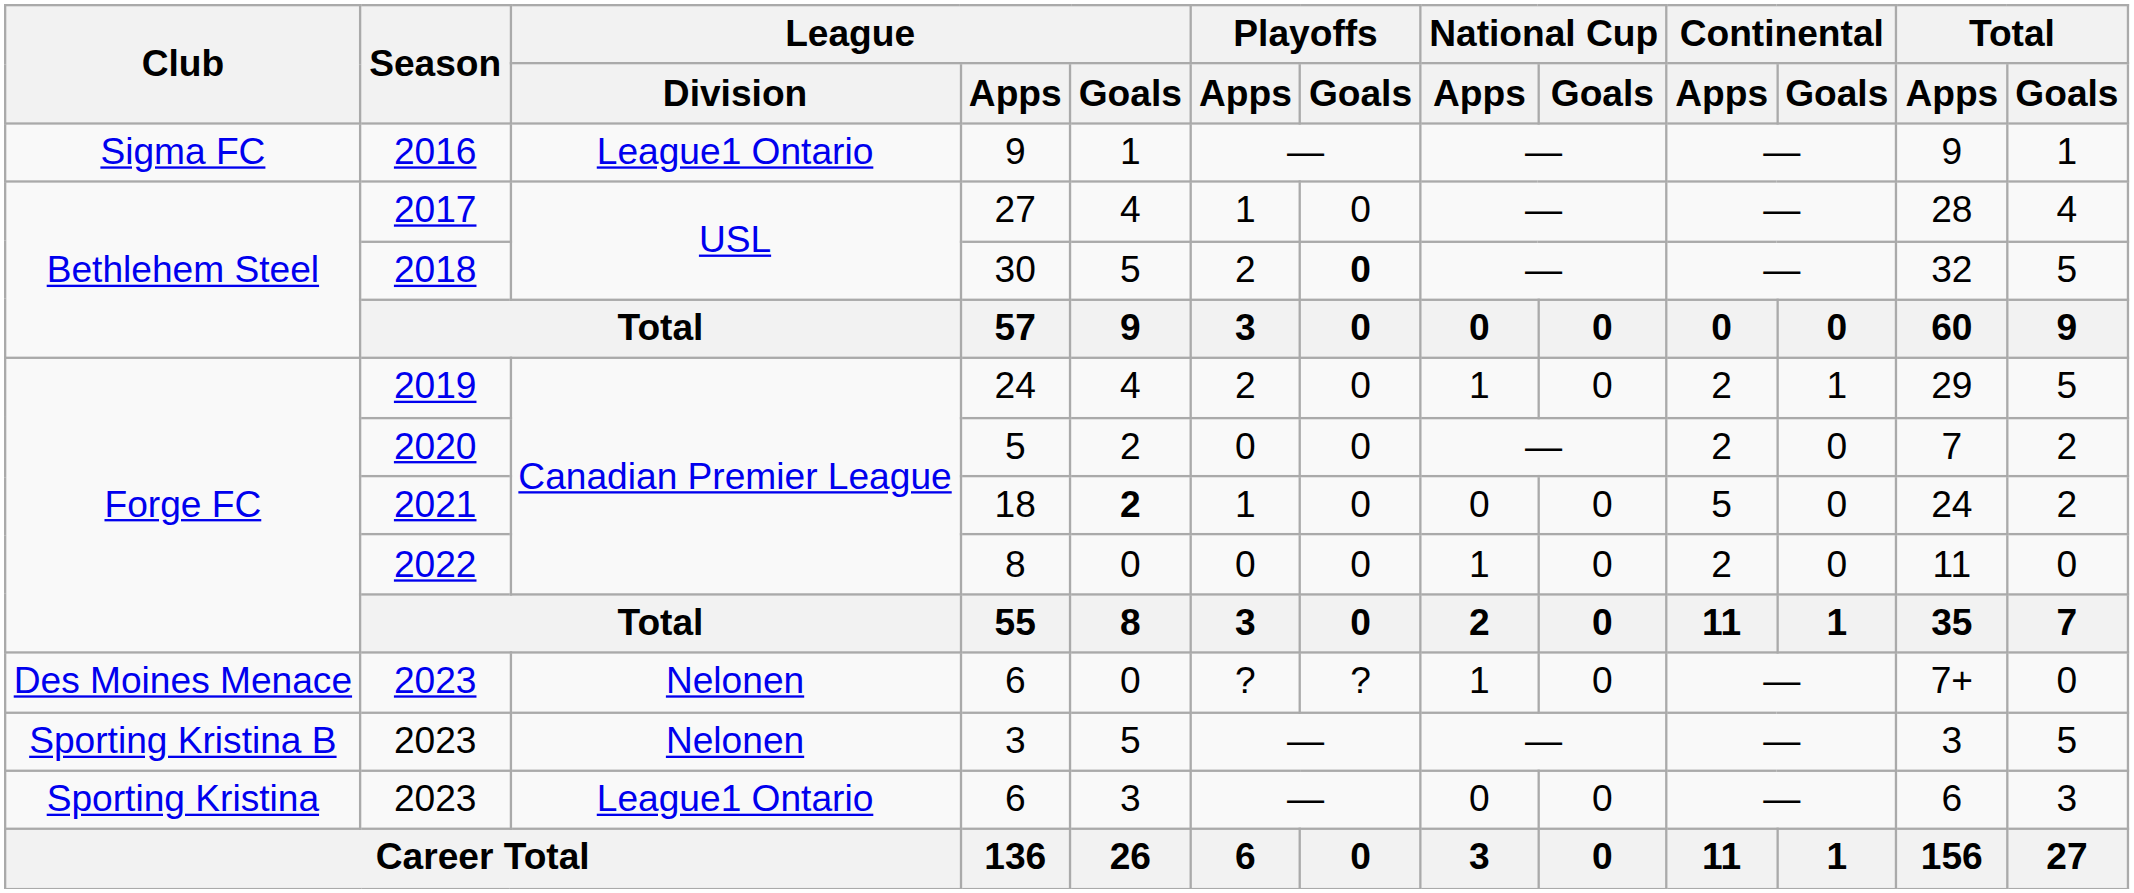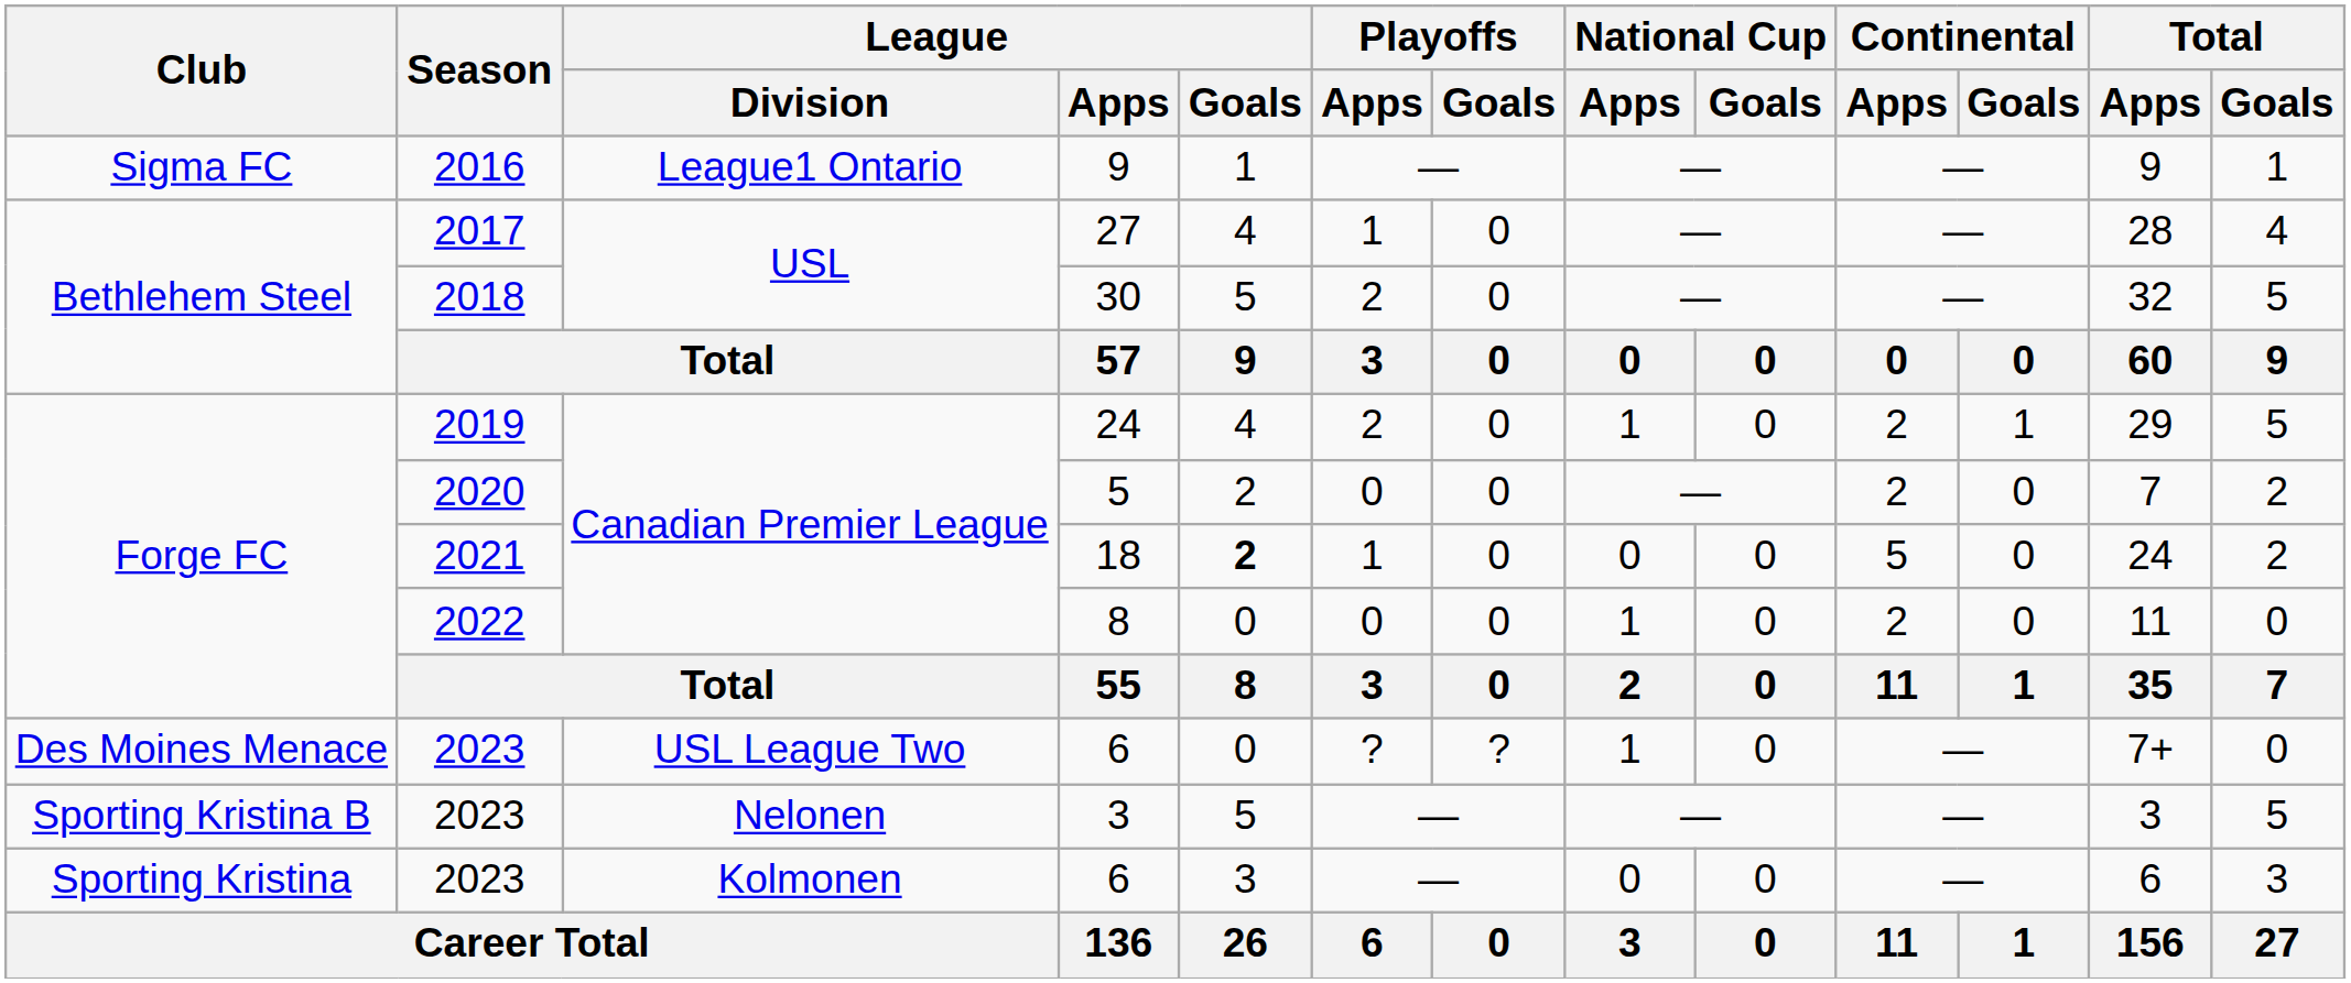 <table class="wikitable" style="text-align:center">
 <tr>
 <th rowspan="2">Club</th>
 <th rowspan="2">Season</th>
 <th colspan="3">League</th>
 <th colspan="2">Playoffs</th>
 <th colspan="2">National Cup</th>
 <th colspan="2">Continental</th>
 <th colspan="2">Total</th>
 </tr>
 <tr>
 <th>Division</th>
 <th>Apps</th>
 <th>Goals</th>
 <th>Apps</th>
 <th>Goals</th>
 <th>Apps</th>
 <th>Goals</th>
 <th>Apps</th>
 <th>Goals</th>
 <th>Apps</th>
 <th>Goals</th>
 </tr>
 <tr>
 <td><a href='#'>Sigma FC</a></td>
 <td><a href='#'>2016</a></td>
 <td><a href='#'>League1 Ontario</a></td>
 <td>9</td>
 <td>1</td>
 <td colspan="2">—</td>
 <td colspan="2">—</td>
 <td colspan="2">—</td>
 <td>9</td>
 <td>1</td>
 </tr>
 <tr>
 <td rowspan="3"><a href='#'>Bethlehem Steel</a></td>
 <td><a href='#'>2017</a></td>
 <td rowspan="2"><a href='#'>USL</a></td>
 <td>27</td>
 <td>4</td>
 <td>1</td>
 <td>0</td>
 <td colspan="2">—</td>
 <td colspan="2">—</td>
 <td>28</td>
 <td>4</td>
 </tr>
 <tr>
 <td><a href='#'>2018</a></td>
 <td>30</td>
 <td>5</td>
 <td>2</td>
-<td><strong>0</strong></td>
+<td>0</td>
 <td colspan="2">—</td>
 <td colspan="2">—</td>
 <td>32</td>
 <td>5</td>
 </tr>
 <tr>
 <th colspan="2">Total</th>
 <th>57</th>
 <th>9</th>
 <th>3</th>
 <th>0</th>
 <th>0</th>
 <th>0</th>
 <th>0</th>
 <th>0</th>
 <th>60</th>
 <th>9</th>
 </tr>
 <tr>
 <td rowspan="5"><a href='#'>Forge FC</a></td>
 <td><a href='#'>2019</a></td>
 <td rowspan="4"><a href='#'>Canadian Premier League</a></td>
 <td>24</td>
 <td>4</td>
 <td>2</td>
 <td>0</td>
 <td>1</td>
 <td>0</td>
 <td>2</td>
 <td>1</td>
 <td>29</td>
 <td>5</td>
 </tr>
 <tr>
 <td><a href='#'>2020</a></td>
 <td>5</td>
 <td>2</td>
 <td>0</td>
 <td>0</td>
 <td colspan="2">—</td>
 <td>2</td>
 <td>0</td>
 <td>7</td>
 <td>2</td>
 </tr>
 <tr>
 <td><a href='#'>2021</a></td>
 <td>18</td>
 <td><strong>2</strong></td>
 <td>1</td>
 <td>0</td>
 <td>0</td>
 <td>0</td>
 <td>5</td>
 <td>0</td>
 <td>24</td>
 <td>2</td>
 </tr>
 <tr>
 <td><a href='#'>2022</a></td>
 <td>8</td>
 <td>0</td>
 <td>0</td>
 <td>0</td>
 <td>1</td>
 <td>0</td>
 <td>2</td>
 <td>0</td>
 <td>11</td>
 <td>0</td>
 </tr>
 <tr>
 <th colspan="2">Total</th>
 <th>55</th>
 <th>8</th>
 <th>3</th>
 <th>0</th>
 <th>2</th>
 <th>0</th>
 <th>11</th>
 <th>1</th>
 <th>35</th>
 <th>7</th>
 </tr>
 <tr>
 <td><a href='#'>Des Moines Menace</a></td>
 <td><a href='#'>2023</a></td>
-<td><a href='#'>Nelonen</a></td>
+<td><a href='#'>USL League Two</a></td>
 <td>6</td>
 <td>0</td>
 <td>?</td>
 <td>?</td>
 <td>1</td>
 <td>0</td>
 <td colspan="2">—</td>
 <td>7+</td>
 <td>0</td>
 </tr>
 <tr>
 <td><a href='#'>Sporting Kristina B</a></td>
 <td>2023</td>
 <td><a href='#'>Nelonen</a></td>
 <td>3</td>
 <td>5</td>
 <td colspan="2">—</td>
 <td colspan="2">—</td>
 <td colspan="2">—</td>
 <td>3</td>
 <td>5</td>
 </tr>
 <tr>
 <td><a href='#'>Sporting Kristina</a></td>
 <td>2023</td>
-<td><a href='#'>League1 Ontario</a></td>
+<td><a href='#'>Kolmonen</a></td>
 <td>6</td>
 <td>3</td>
 <td colspan="2">—</td>
 <td>0</td>
 <td>0</td>
 <td colspan="2">—</td>
 <td>6</td>
 <td>3</td>
 </tr>
 <tr>
 <th colspan="3">Career Total</th>
 <th>136</th>
 <th>26</th>
 <th>6</th>
 <th>0</th>
 <th>3</th>
 <th>0</th>
 <th>11</th>
 <th>1</th>
 <th>156</th>
 <th>27</th>
 </tr>
 </table>
